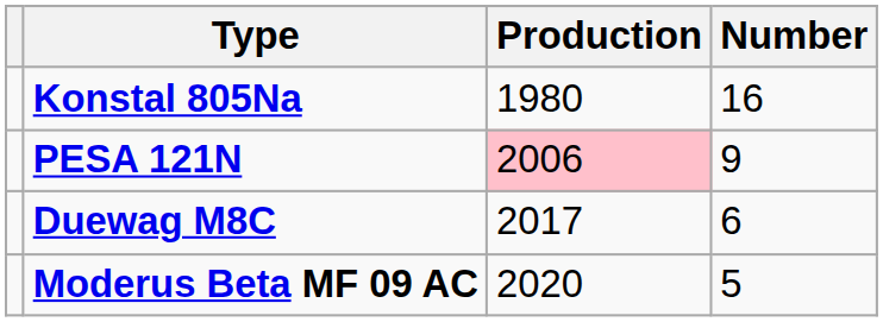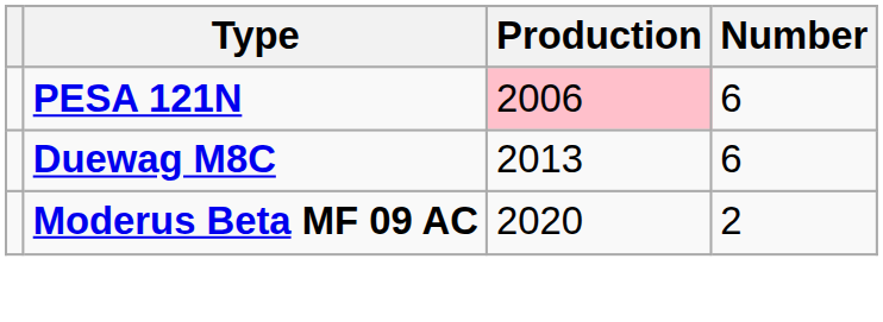 <table class="wikitable">
 <tr>
 <th></th>
 <th>Type</th>
 <th>Production</th>
 <th>Number</th>
 </tr>
 <tr>
 <td></td>
-<td><strong><a href='#'>Konstal 805Na</a></strong></td>
-<td>1980</td>
-<td>16</td>
-</tr>
-<tr>
-<td></td>
 <td><strong><a href='#'>PESA 121N</a></strong></td>
 <td style="background: pink;">2006</td>
-<td>9</td>
+<td>6</td>
 </tr>
 <tr>
 <td></td>
 <td><strong><a href='#'>Duewag M8C</a></strong></td>
-<td>2017</td>
+<td>2013</td>
 <td>6</td>
 </tr>
 <tr>
 <td></td>
 <td><strong><a href='#'>Moderus Beta</a> MF 09 AC</strong></td>
 <td>2020</td>
-<td>5</td>
+<td>2</td>
 </tr>
 </table>
